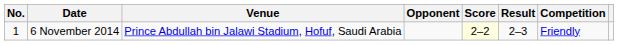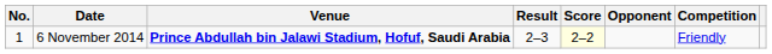 <table class="wikitable sortable">
 <tr>
 <th scope="col">No.</th>
 <th scope="col">Date</th>
 <th scope="col">Venue</th>
+<th scope="col">Result</th>
+<th scope="col">Score</th>
 <th scope="col">Opponent</th>
-<th scope="col">Score</th>
-<th scope="col">Result</th>
 <th scope="col">Competition</th>
 <th scope="col" class="unsortable"></th>
 </tr>
 <tr>
 <td align="center">1</td>
 <td>6 November 2014</td>
-<td><a href='#'>Prince Abdullah bin Jalawi Stadium</a>, <a href='#'>Hofuf</a>, Saudi Arabia</td>
+<td><strong><a href='#'>Prince Abdullah bin Jalawi Stadium</a>, <a href='#'>Hofuf</a>, Saudi Arabia</strong></td>
+<td align="center">2–3</td>
+<td align="center" style="background: lightyellow;">2–2</td>
 <td></td>
-<td align="center" style="background: lightyellow;">2–2</td>
-<td align="center">2–3</td>
 <td><a href='#'>Friendly</a></td>
 <td></td>
 </tr>
 </table>
